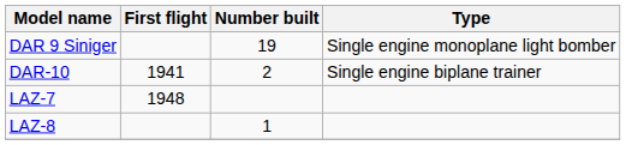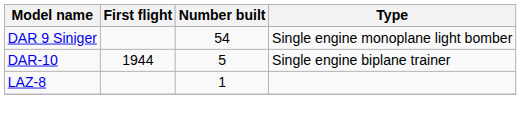 <table class="wikitable sortable">
 <tr>
 <th>Model name</th>
 <th>First flight</th>
 <th>Number built</th>
 <th>Type</th>
 </tr>
 <tr>
 <td align=left><a href='#'>DAR 9 Siniger</a></td>
 <td align=center></td>
-<td align=center>19</td>
+<td align=center>54</td>
 <td align=left>Single engine monoplane light bomber</td>
 </tr>
 <tr>
 <td align=left><a href='#'>DAR-10</a></td>
-<td align=center>1941</td>
-<td align=center>2</td>
+<td align=center>1944</td>
+<td align=center>5</td>
 <td align=left>Single engine biplane trainer</td>
-</tr>
-<tr>
-<td align=left><a href='#'>LAZ-7</a></td>
-<td align=center>1948</td>
-<td align=center></td>
-<td align=left></td>
 </tr>
 <tr>
 <td align=left><a href='#'>LAZ-8</a></td>
 <td align=center></td>
 <td align=center>1</td>
 <td align=left></td>
 </tr>
 <tr>
 </tr>
 </table>
